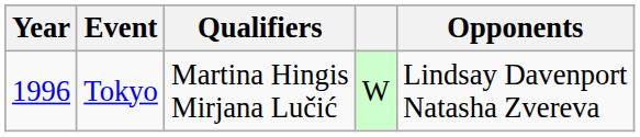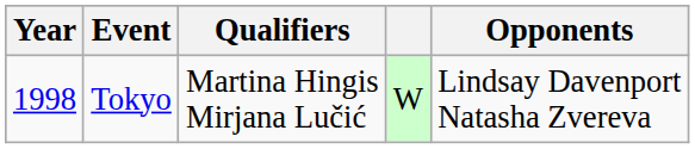 <table class="wikitable nowrap">
 <tr>
 <th scope="col">Year</th>
 <th scope="col">Event</th>
 <th scope="col">Qualifiers</th>
 <th scope="col"></th>
 <th scope="col">Opponents</th>
 </tr>
 <tr>
-<td><a href='#'>1996</a></td>
+<td><a href='#'>1998</a></td>
 <td><a href='#'>Tokyo</a></td>
 <td> Martina Hingis<br> Mirjana Lučić</td>
 <td style="text-align:center; background:#CCFFCC">W</td>
 <td> Lindsay Davenport<br> Natasha Zvereva</td>
 </tr>
 </table>
